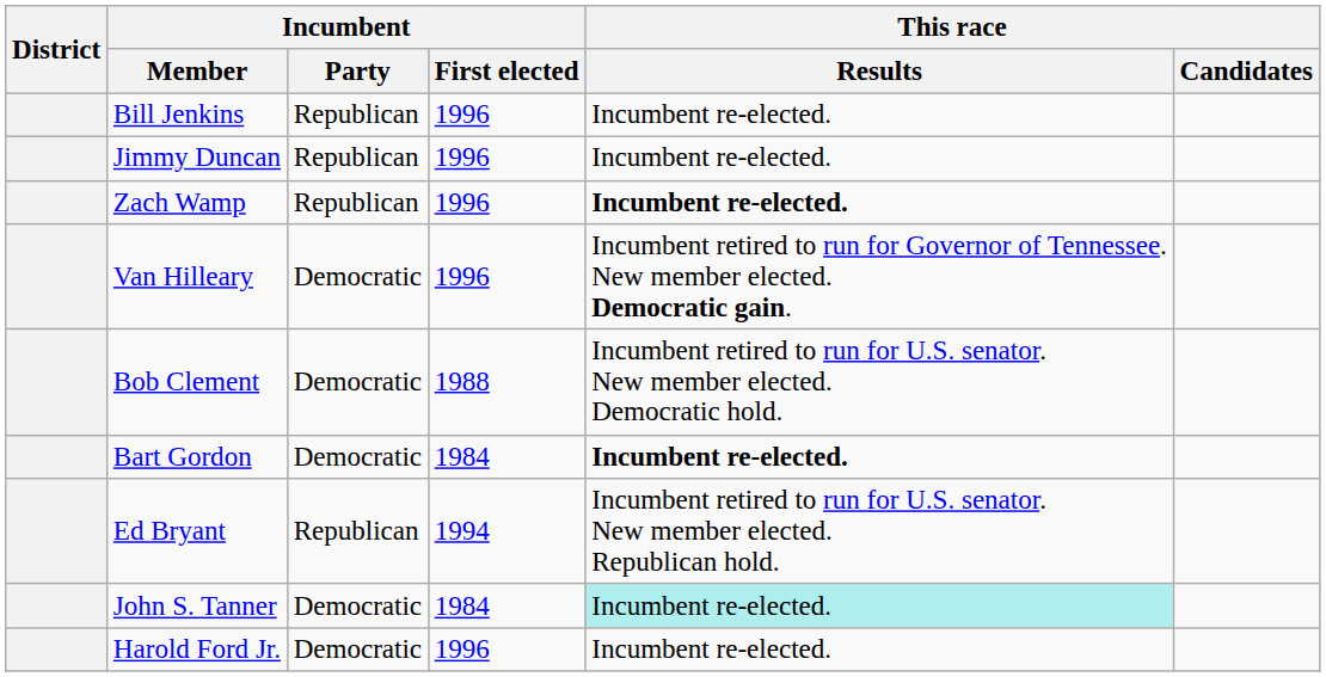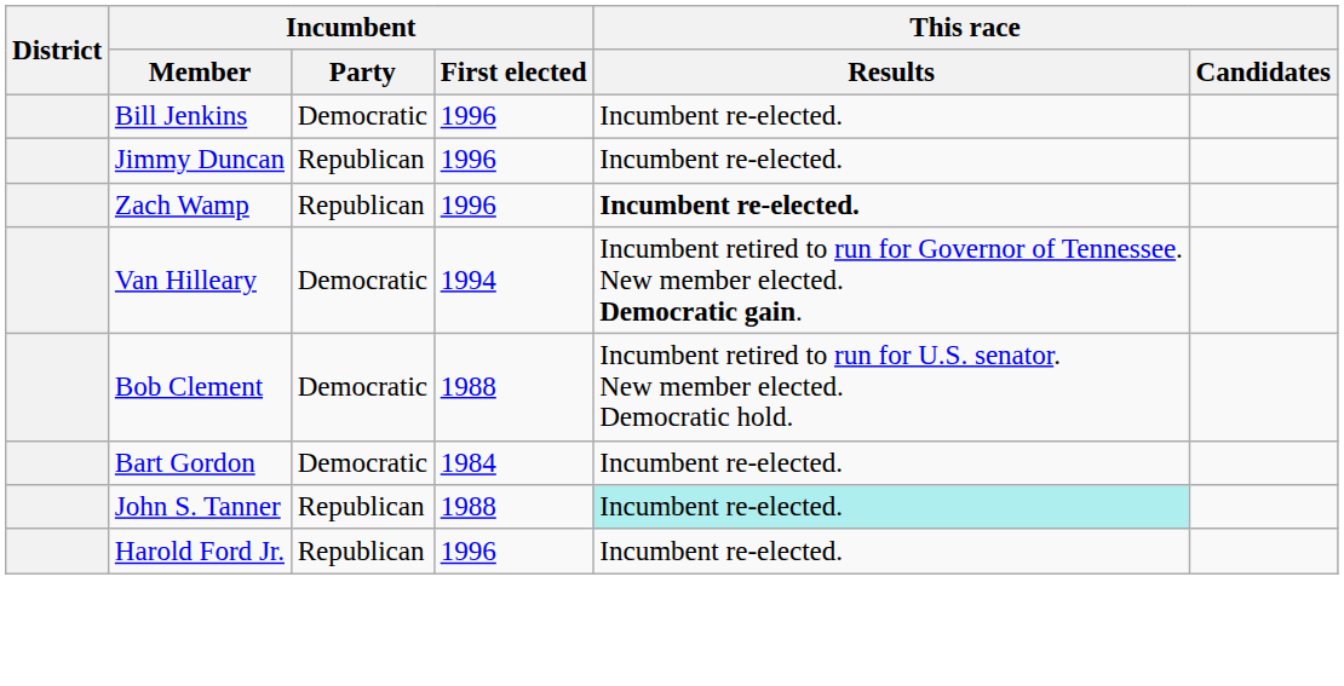 <table class=wikitable>
 <tr>
 <th rowspan=2>District</th>
 <th colspan=3>Incumbent</th>
 <th colspan=2>This race</th>
 </tr>
 <tr>
 <th>Member</th>
 <th>Party</th>
 <th>First elected</th>
 <th>Results</th>
 <th>Candidates</th>
 </tr>
 <tr>
 <th></th>
 <td><a href='#'>Bill Jenkins</a></td>
-<td>Republican</td>
+<td>Democratic</td>
 <td><a href='#'>1996</a></td>
 <td>Incumbent re-elected.</td>
 <td nowrap></td>
 </tr>
 <tr>
 <th></th>
 <td><a href='#'>Jimmy Duncan</a></td>
 <td>Republican</td>
 <td><a href='#'>1996</a></td>
 <td>Incumbent re-elected.</td>
 <td nowrap><br></td>
 </tr>
 <tr>
 <th></th>
 <td><a href='#'>Zach Wamp</a></td>
 <td>Republican</td>
 <td><a href='#'>1996</a></td>
 <td><strong>Incumbent re-elected.</strong></td>
 <td nowrap></td>
 </tr>
 <tr>
 <th></th>
 <td><a href='#'>Van Hilleary</a></td>
 <td>Democratic</td>
-<td><a href='#'>1996</a></td>
+<td><a href='#'>1994</a></td>
 <td>Incumbent retired to <a href='#'>run for Governor of Tennessee</a>.<br>New member elected.<br><strong>Democratic gain</strong>.</td>
 <td nowrap><br></td>
 </tr>
 <tr>
 <th></th>
 <td><a href='#'>Bob Clement</a></td>
 <td>Democratic</td>
 <td><a href='#'>1988</a></td>
 <td>Incumbent retired to <a href='#'>run for U.S. senator</a>.<br>New member elected.<br>Democratic hold.</td>
 <td nowrap><br></td>
 </tr>
 <tr>
 <th></th>
 <td><a href='#'>Bart Gordon</a></td>
 <td>Democratic</td>
 <td><a href='#'>1984</a></td>
-<td><strong>Incumbent re-elected.</strong></td>
-<td nowrap></td>
-</tr>
-<tr>
-<th></th>
-<td><a href='#'>Ed Bryant</a></td>
-<td>Republican</td>
-<td><a href='#'>1994</a></td>
-<td>Incumbent retired to <a href='#'>run for U.S. senator</a>.<br>New member elected.<br>Republican hold.</td>
+<td>Incumbent re-elected.</td>
 <td nowrap></td>
 </tr>
 <tr>
 <th></th>
 <td><a href='#'>John S. Tanner</a></td>
-<td>Democratic</td>
-<td><a href='#'>1984</a></td>
+<td>Republican</td>
+<td><a href='#'>1988</a></td>
 <td style="background: paleturquoise;">Incumbent re-elected.</td>
 <td nowrap></td>
 </tr>
 <tr>
 <th></th>
 <td><a href='#'>Harold Ford Jr.</a></td>
-<td>Democratic</td>
+<td>Republican</td>
 <td><a href='#'>1996</a></td>
 <td>Incumbent re-elected.</td>
 <td nowrap></td>
 </tr>
 </table>
